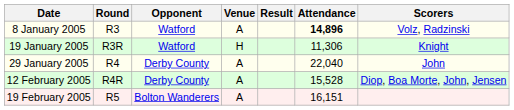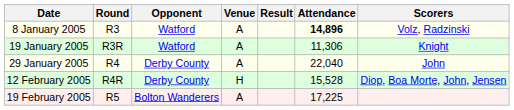 <table class="wikitable sortable" style="font-size:95%; text-align:center">
 <tr>
 <th>Date</th>
 <th>Round</th>
 <th>Opponent</th>
 <th>Venue</th>
 <th>Result</th>
 <th>Attendance</th>
 <th>Scorers</th>
 </tr>
 <tr bgcolor = "#FFFFEE">
 <td>8 January 2005</td>
 <td>R3</td>
 <td><a href='#'>Watford</a></td>
 <td>A</td>
 <td></td>
 <td><strong>14,896</strong></td>
 <td><a href='#'>Volz</a>, <a href='#'>Radzinski</a></td>
 </tr>
 <tr bgcolor = "#ddffdd">
 <td>19 January 2005</td>
 <td>R3R</td>
 <td><a href='#'>Watford</a></td>
-<td>H</td>
+<td>A</td>
 <td></td>
 <td>11,306</td>
 <td><a href='#'>Knight</a></td>
 </tr>
 <tr bgcolor = "#FFFFEE">
 <td>29 January 2005</td>
 <td>R4</td>
 <td><a href='#'>Derby County</a></td>
 <td>A</td>
 <td></td>
 <td>22,040</td>
 <td><a href='#'>John</a></td>
 </tr>
 <tr bgcolor = "#ddffdd">
 <td>12 February 2005</td>
 <td>R4R</td>
 <td><a href='#'>Derby County</a></td>
-<td>A</td>
+<td>H</td>
 <td></td>
 <td>15,528</td>
 <td><a href='#'>Diop</a>, <a href='#'>Boa Morte</a>, <a href='#'>John</a>, <a href='#'>Jensen</a></td>
 </tr>
 <tr bgcolor = "#FFEEEE">
 <td>19 February 2005</td>
 <td>R5</td>
 <td><a href='#'>Bolton Wanderers</a></td>
 <td>A</td>
 <td></td>
-<td>16,151</td>
+<td>17,225</td>
 <td></td>
 </tr>
 </table>
